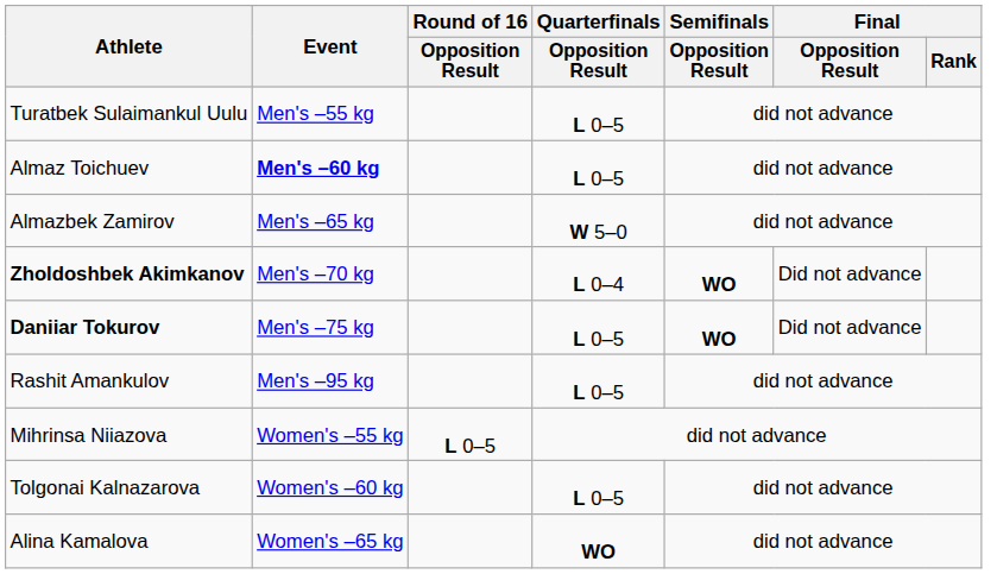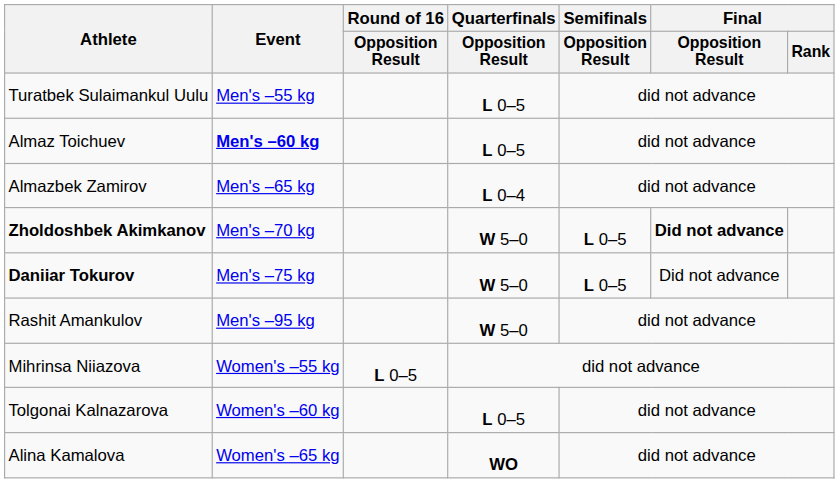 <table class=wikitable style=font-size:90%;text-align:center>
 <tr>
 <th rowspan=2>Athlete</th>
 <th rowspan=2>Event</th>
 <th>Round of 16</th>
 <th>Quarterfinals</th>
 <th>Semifinals</th>
 <th colspan=2>Final</th>
 </tr>
 <tr style="font-size:95%">
 <th>Opposition<br>Result</th>
 <th>Opposition<br>Result</th>
 <th>Opposition<br>Result</th>
 <th>Opposition<br>Result</th>
 <th>Rank</th>
 </tr>
 <tr>
 <td align=left>Turatbek Sulaimankul Uulu</td>
 <td align=left><a href='#'>Men's –55 kg</a></td>
 <td></td>
 <td> <br><strong>L</strong> 0–5</td>
 <td colspan=4>did not advance</td>
 </tr>
 <tr>
 <td align=left>Almaz Toichuev</td>
 <td align=left><strong><a href='#'>Men's –60 kg</a></strong></td>
 <td></td>
 <td> <br><strong>L</strong> 0–5</td>
 <td colspan=3>did not advance</td>
 </tr>
 <tr>
 <td align=left>Almazbek Zamirov</td>
 <td align=left><a href='#'>Men's –65 kg</a></td>
 <td></td>
-<td> <br><strong>W</strong> 5–0</td>
+<td> <br><strong>L</strong> 0–4</td>
 <td colspan=3>did not advance</td>
 </tr>
 <tr>
 <td align=left><strong>Zholdoshbek Akimkanov</strong></td>
 <td align=left><a href='#'>Men's –70 kg</a></td>
 <td></td>
-<td> <br><strong>L</strong> 0–4</td>
-<td> <br><strong>WO</strong></td>
-<td>Did not advance</td>
+<td> <br><strong>W</strong> 5–0</td>
+<td> <br><strong>L</strong> 0–5</td>
+<td><strong>Did not advance</strong></td>
 <td></td>
 </tr>
 <tr>
 <td align=left><strong>Daniiar Tokurov</strong></td>
 <td align=left><a href='#'>Men's –75 kg</a></td>
 <td></td>
+<td> <br><strong>W</strong> 5–0</td>
 <td> <br><strong>L</strong> 0–5</td>
-<td> <br><strong>WO</strong></td>
 <td>Did not advance</td>
 <td></td>
 </tr>
 <tr>
 <td align=left>Rashit Amankulov</td>
 <td align=left><a href='#'>Men's –95 kg</a></td>
 <td></td>
-<td> <br><strong>L</strong> 0–5</td>
+<td> <br><strong>W</strong> 5–0</td>
 <td colspan=3>did not advance</td>
 </tr>
 <tr>
 <td align=left>Mihrinsa Niiazova</td>
 <td align=left><a href='#'>Women's –55 kg</a></td>
 <td> <br><strong>L</strong> 0–5</td>
 <td colspan=4>did not advance</td>
 </tr>
 <tr>
 <td align=left>Tolgonai Kalnazarova</td>
 <td align=left><a href='#'>Women's –60 kg</a></td>
 <td></td>
 <td> <br><strong>L</strong> 0–5</td>
 <td colspan=3>did not advance</td>
 </tr>
 <tr>
 <td align=left>Alina Kamalova</td>
 <td align=left><a href='#'>Women's –65 kg</a></td>
 <td></td>
 <td> <br><strong>WO</strong></td>
 <td colspan=3>did not advance</td>
 </tr>
 </table>
